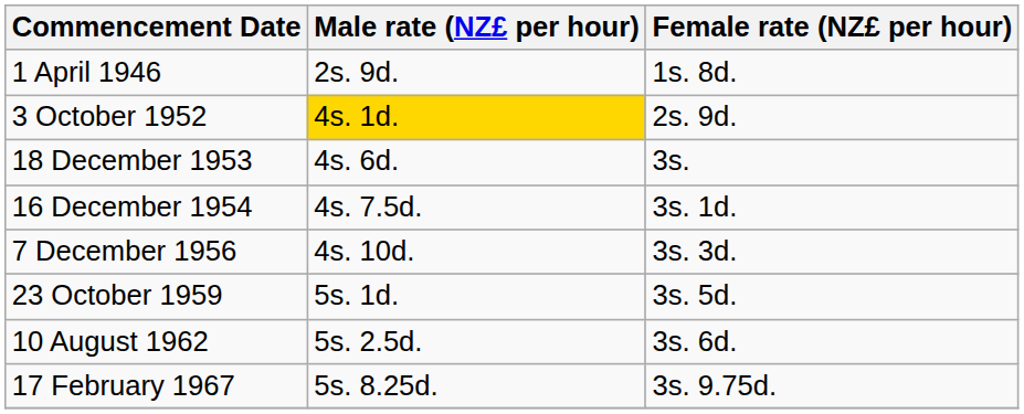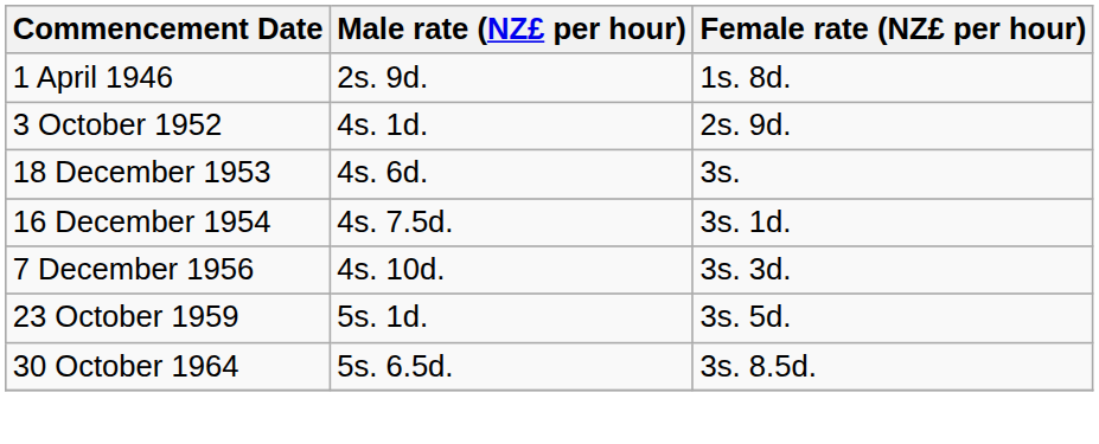 <table class="wikitable">
 <tr>
 <th>Commencement Date</th>
 <th>Male rate (<a href='#'>NZ£</a> per hour)</th>
 <th>Female rate (NZ£ per hour)</th>
 </tr>
 <tr>
 <td>1 April 1946 </td>
 <td>2s. 9d.</td>
 <td>1s. 8d.</td>
 </tr>
 <tr>
 <td>3 October 1952 </td>
-<td style="background: gold;">4s. 1d.</td>
+<td>4s. 1d.</td>
 <td>2s. 9d.</td>
 </tr>
 <tr>
 <td>18 December 1953 </td>
 <td>4s. 6d.</td>
 <td>3s.</td>
 </tr>
 <tr>
 <td>16 December 1954 </td>
 <td>4s. 7.5d.</td>
 <td>3s. 1d.</td>
 </tr>
 <tr>
 <td>7 December 1956 </td>
 <td>4s. 10d.</td>
 <td>3s. 3d.</td>
 </tr>
 <tr>
 <td>23 October 1959 </td>
 <td>5s. 1d.</td>
 <td>3s. 5d.</td>
 </tr>
 <tr>
-<td>10 August 1962 </td>
-<td>5s. 2.5d.</td>
-<td>3s. 6d.</td>
-</tr>
-<tr>
-<td>17 February 1967 </td>
-<td>5s. 8.25d.</td>
-<td>3s. 9.75d.</td>
+<td>30 October 1964 </td>
+<td>5s. 6.5d.</td>
+<td>3s. 8.5d.</td>
 </tr>
 <tr>
 </tr>
 </table>
